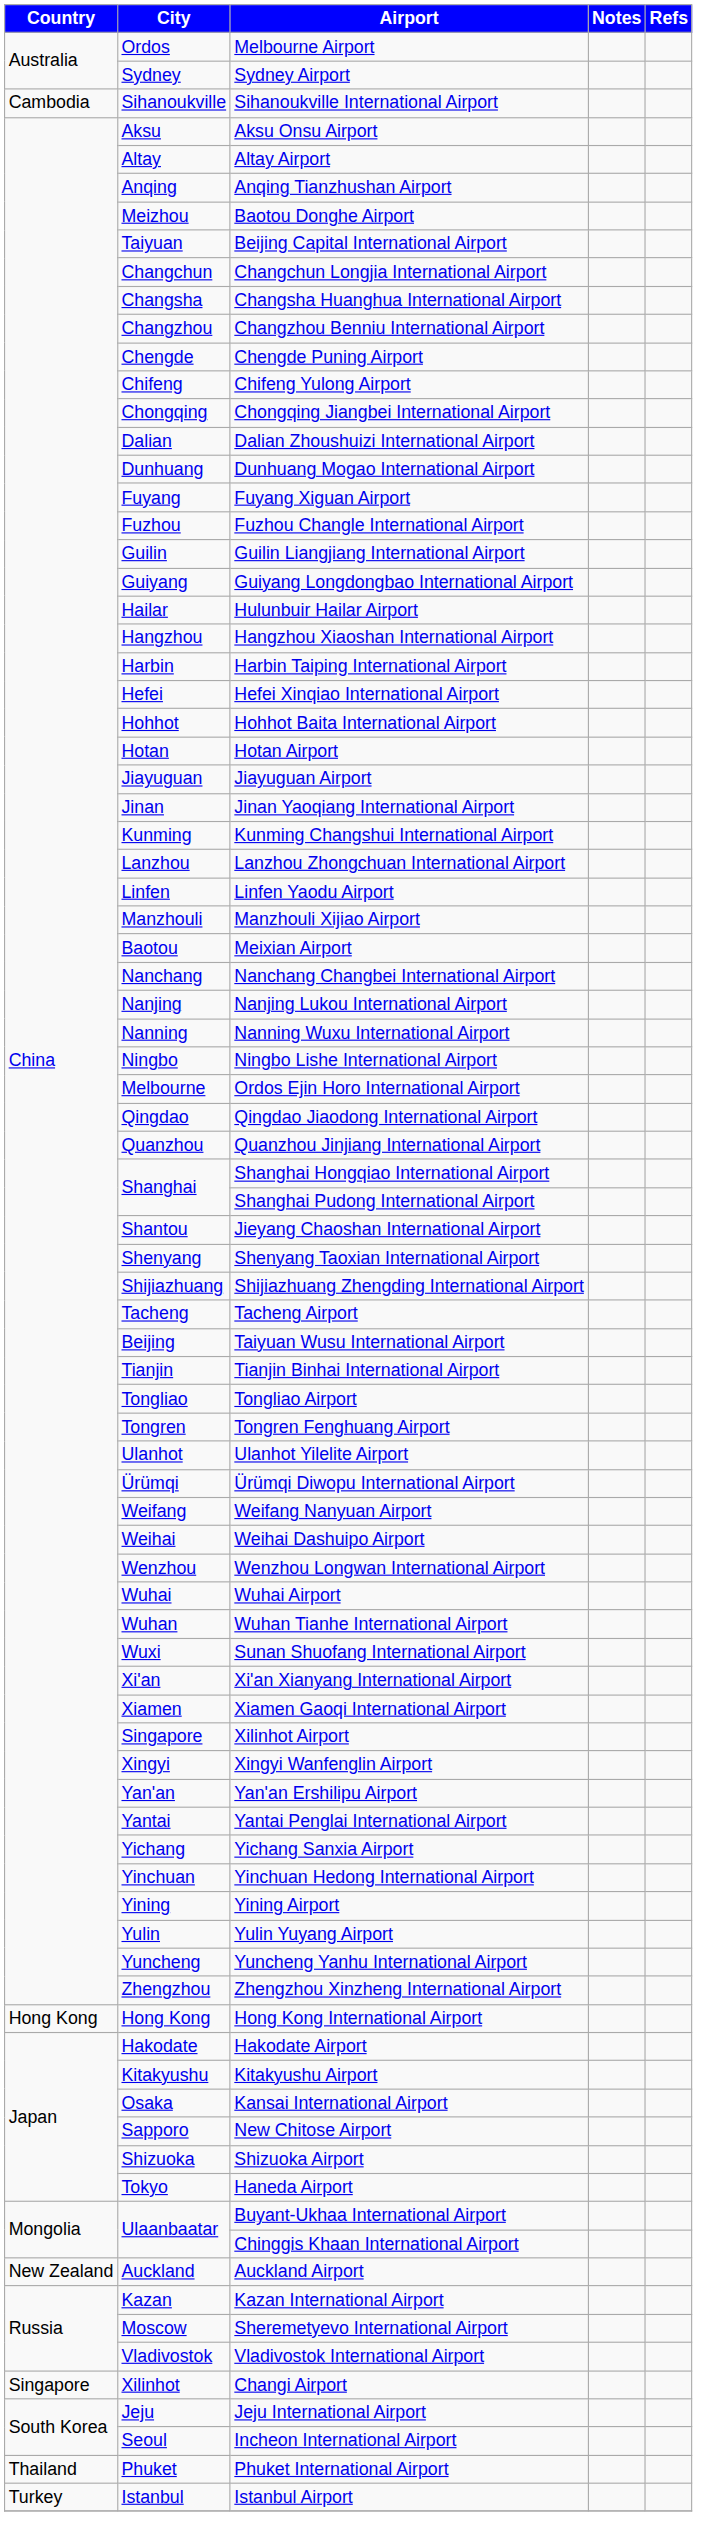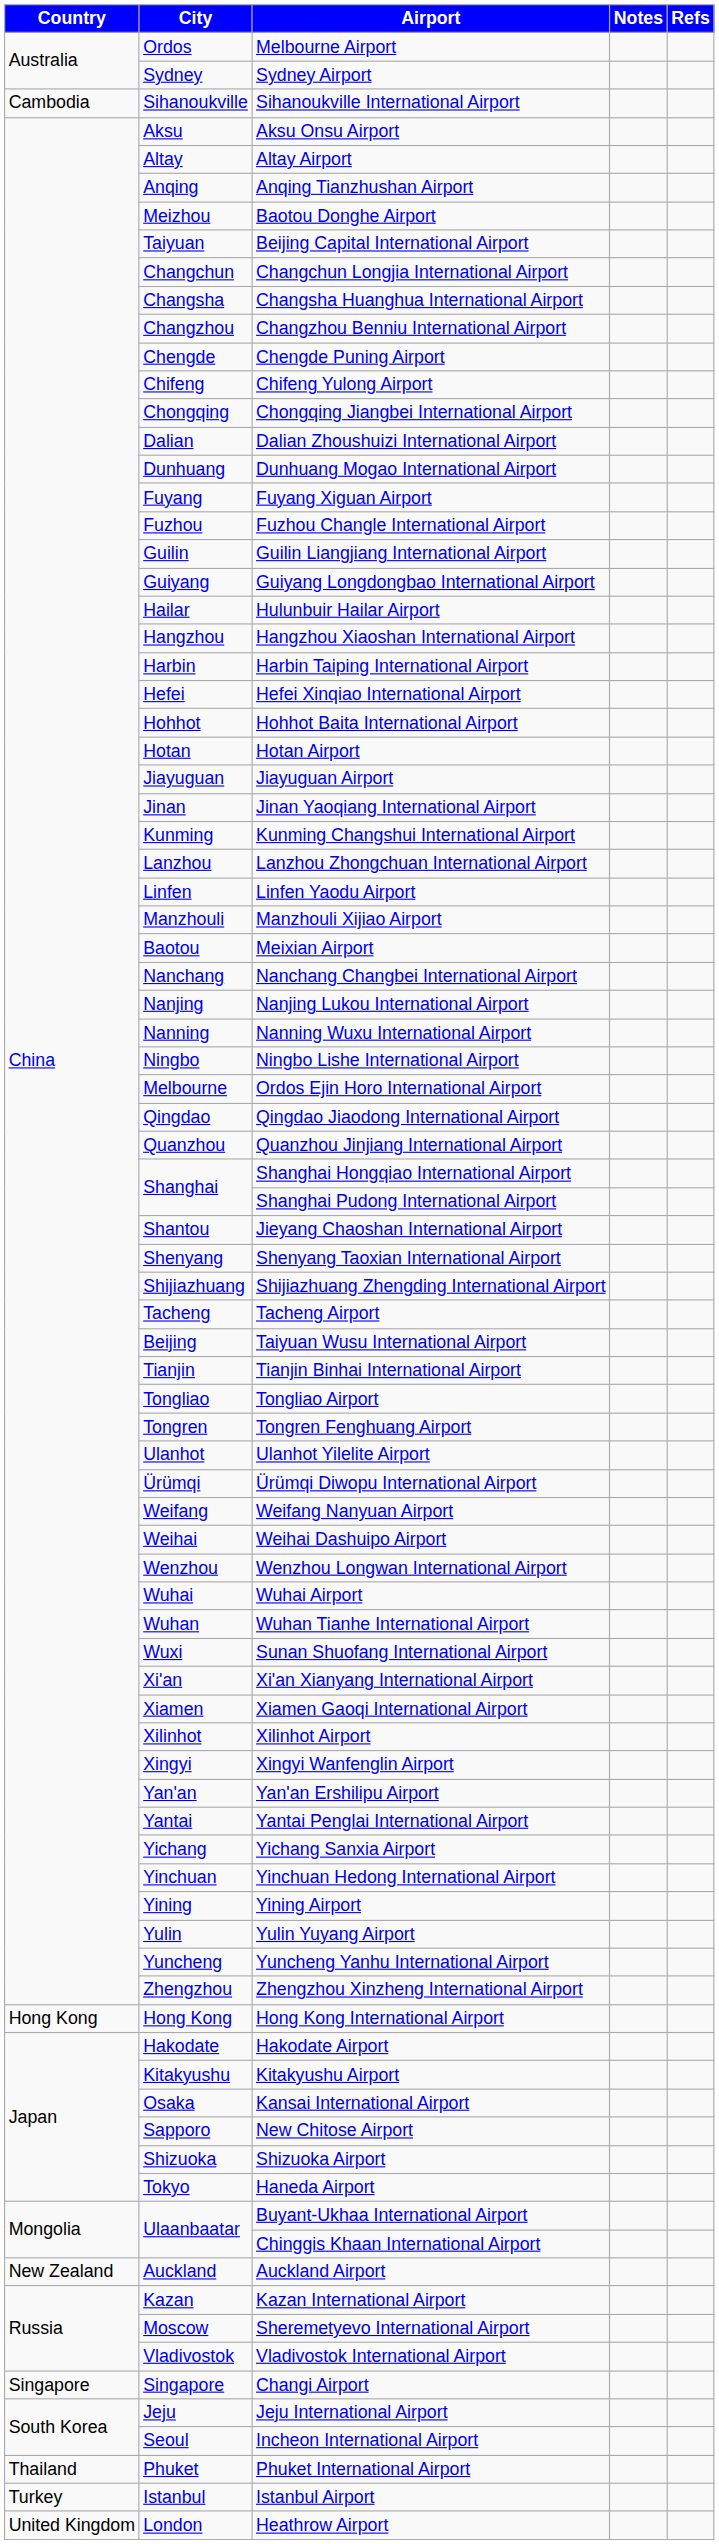 <table class="unsortable wikitable">
 <tr>
 <th style="background-color:blue;color: white">Country</th>
 <th style="background-color:blue;color: white">City</th>
 <th style="background-color:blue;color: white">Airport</th>
 <th style="background-color:blue;color: white">Notes</th>
 <th style="background-color:blue;color: white" class="unsortable">Refs</th>
 </tr>
 <tr>
 <td rowspan="2">Australia</td>
 <td><a href='#'>Ordos</a></td>
 <td><a href='#'>Melbourne Airport</a></td>
 <td align=center></td>
 <td align=center></td>
 </tr>
 <tr>
 <td><a href='#'>Sydney</a></td>
 <td><a href='#'>Sydney Airport</a></td>
 <td align=center></td>
 <td align=center></td>
 </tr>
 <tr>
 <td>Cambodia</td>
 <td><a href='#'>Sihanoukville</a></td>
 <td><a href='#'>Sihanoukville International Airport</a></td>
 <td align=center></td>
 <td align=center></td>
 </tr>
 <tr>
 <td rowspan="67"><a href='#'>China</a></td>
 <td><a href='#'>Aksu</a></td>
 <td><a href='#'>Aksu Onsu Airport</a></td>
 <td align=center></td>
 <td align=center></td>
 </tr>
 <tr>
 <td><a href='#'>Altay</a></td>
 <td><a href='#'>Altay Airport</a></td>
 <td align=center></td>
 <td align=center></td>
 </tr>
 <tr>
 <td><a href='#'>Anqing</a></td>
 <td><a href='#'>Anqing Tianzhushan Airport</a></td>
 <td align=center></td>
 <td align=center></td>
 </tr>
 <tr>
 <td><a href='#'>Meizhou</a></td>
 <td><a href='#'>Baotou Donghe Airport</a></td>
 <td align=center></td>
 <td align=center></td>
 </tr>
 <tr>
 <td><a href='#'>Taiyuan</a></td>
 <td><a href='#'>Beijing Capital International Airport</a></td>
 <td align=center></td>
 <td align=center></td>
 </tr>
 <tr>
 <td><a href='#'>Changchun</a></td>
 <td><a href='#'>Changchun Longjia International Airport</a></td>
 <td align=center></td>
 <td align=center></td>
 </tr>
 <tr>
 <td><a href='#'>Changsha</a></td>
 <td><a href='#'>Changsha Huanghua International Airport</a></td>
 <td align=center></td>
 <td align=center></td>
 </tr>
 <tr>
 <td><a href='#'>Changzhou</a></td>
 <td><a href='#'>Changzhou Benniu International Airport</a></td>
 <td align=center></td>
 <td align=center></td>
 </tr>
 <tr>
 <td><a href='#'>Chengde</a></td>
 <td><a href='#'>Chengde Puning Airport</a></td>
 <td align=center></td>
 <td align=center></td>
 </tr>
 <tr>
 <td><a href='#'>Chifeng</a></td>
 <td><a href='#'>Chifeng Yulong Airport</a></td>
 <td align=center></td>
 <td align=center></td>
 </tr>
 <tr>
 <td><a href='#'>Chongqing</a></td>
 <td><a href='#'>Chongqing Jiangbei International Airport</a></td>
 <td></td>
 <td align=center></td>
 </tr>
 <tr>
 <td><a href='#'>Dalian</a></td>
 <td><a href='#'>Dalian Zhoushuizi International Airport</a></td>
 <td></td>
 <td align=center></td>
 </tr>
 <tr>
 <td><a href='#'>Dunhuang</a></td>
 <td><a href='#'>Dunhuang Mogao International Airport</a></td>
 <td align=center></td>
 <td align=center></td>
 </tr>
 <tr>
 <td><a href='#'>Fuyang</a></td>
 <td><a href='#'>Fuyang Xiguan Airport</a></td>
 <td align=center></td>
 <td align=center></td>
 </tr>
 <tr>
 <td><a href='#'>Fuzhou</a></td>
 <td><a href='#'>Fuzhou Changle International Airport</a></td>
 <td align=center></td>
 <td align=center></td>
 </tr>
 <tr>
 <td><a href='#'>Guilin</a></td>
 <td><a href='#'>Guilin Liangjiang International Airport</a></td>
 <td align=center></td>
 <td align=center></td>
 </tr>
 <tr>
 <td><a href='#'>Guiyang</a></td>
 <td><a href='#'>Guiyang Longdongbao International Airport</a></td>
 <td></td>
 <td align=center></td>
 </tr>
 <tr>
 <td><a href='#'>Hailar</a></td>
 <td><a href='#'>Hulunbuir Hailar Airport</a></td>
 <td align=center></td>
 <td align=center></td>
 </tr>
 <tr>
 <td><a href='#'>Hangzhou</a></td>
 <td><a href='#'>Hangzhou Xiaoshan International Airport</a></td>
 <td align=center></td>
 <td align=center></td>
 </tr>
 <tr>
 <td><a href='#'>Harbin</a></td>
 <td><a href='#'>Harbin Taiping International Airport</a></td>
 <td align=center></td>
 <td align=center></td>
 </tr>
 <tr>
 <td><a href='#'>Hefei</a></td>
 <td><a href='#'>Hefei Xinqiao International Airport</a></td>
 <td align=center></td>
 <td align=center></td>
 </tr>
 <tr>
 <td><a href='#'>Hohhot</a></td>
 <td><a href='#'>Hohhot Baita International Airport</a></td>
 <td></td>
 <td align=center></td>
 </tr>
 <tr>
 <td><a href='#'>Hotan</a></td>
 <td><a href='#'>Hotan Airport</a></td>
 <td align=center></td>
 <td align=center></td>
 </tr>
 <tr>
 <td><a href='#'>Jiayuguan</a></td>
 <td><a href='#'>Jiayuguan Airport</a></td>
 <td align=center></td>
 <td align=center></td>
 </tr>
 <tr>
 <td><a href='#'>Jinan</a></td>
 <td><a href='#'>Jinan Yaoqiang International Airport</a></td>
 <td align=center></td>
 <td align=center></td>
 </tr>
 <tr>
 <td><a href='#'>Kunming</a></td>
 <td><a href='#'>Kunming Changshui International Airport</a></td>
 <td align=center></td>
 <td align=center></td>
 </tr>
 <tr>
 <td><a href='#'>Lanzhou</a></td>
 <td><a href='#'>Lanzhou Zhongchuan International Airport</a></td>
 <td align=center></td>
 <td align=center></td>
 </tr>
 <tr>
 <td><a href='#'>Linfen</a></td>
 <td><a href='#'>Linfen Yaodu Airport</a></td>
 <td align=center></td>
 <td align=center></td>
 </tr>
 <tr>
 <td><a href='#'>Manzhouli</a></td>
 <td><a href='#'>Manzhouli Xijiao Airport</a></td>
 <td align=center></td>
 <td align=center></td>
 </tr>
 <tr>
 <td><a href='#'>Baotou</a></td>
 <td><a href='#'>Meixian Airport</a></td>
 <td align=center></td>
 <td align=center></td>
 </tr>
 <tr>
 <td><a href='#'>Nanchang</a></td>
 <td><a href='#'>Nanchang Changbei International Airport</a></td>
 <td align=center></td>
 <td align=center></td>
 </tr>
 <tr>
 <td><a href='#'>Nanjing</a></td>
 <td><a href='#'>Nanjing Lukou International Airport</a></td>
 <td align=center></td>
 <td align=center></td>
 </tr>
 <tr>
 <td><a href='#'>Nanning</a></td>
 <td><a href='#'>Nanning Wuxu International Airport</a></td>
 <td></td>
 <td align=center></td>
 </tr>
 <tr>
 <td><a href='#'>Ningbo</a></td>
 <td><a href='#'>Ningbo Lishe International Airport</a></td>
 <td align=center></td>
 <td align=center></td>
 </tr>
 <tr>
 <td><a href='#'>Melbourne</a></td>
 <td><a href='#'>Ordos Ejin Horo International Airport</a></td>
 <td align=center></td>
 <td align=center></td>
 </tr>
 <tr>
 <td><a href='#'>Qingdao</a></td>
 <td><a href='#'>Qingdao Jiaodong International Airport</a></td>
 <td align=center></td>
 <td align=center></td>
 </tr>
 <tr>
 <td><a href='#'>Quanzhou</a></td>
 <td><a href='#'>Quanzhou Jinjiang International Airport</a></td>
 <td align=center></td>
 <td align=center></td>
 </tr>
 <tr>
 <td rowspan="2"><a href='#'>Shanghai</a></td>
 <td><a href='#'>Shanghai Hongqiao International Airport</a></td>
 <td align=center></td>
 <td align=center></td>
 </tr>
 <tr>
 <td><a href='#'>Shanghai Pudong International Airport</a></td>
 <td align=center></td>
 <td align=center></td>
 </tr>
 <tr>
 <td><a href='#'>Shantou</a></td>
 <td><a href='#'>Jieyang Chaoshan International Airport</a></td>
 <td align=center></td>
 <td align=center></td>
 </tr>
 <tr>
 <td><a href='#'>Shenyang</a></td>
 <td><a href='#'>Shenyang Taoxian International Airport</a></td>
 <td align=center></td>
 <td align=center></td>
 </tr>
 <tr>
 <td><a href='#'>Shijiazhuang</a></td>
 <td><a href='#'>Shijiazhuang Zhengding International Airport</a></td>
 <td align=center></td>
 <td align=center></td>
 </tr>
 <tr>
 <td><a href='#'>Tacheng</a></td>
 <td><a href='#'>Tacheng Airport</a></td>
 <td align=center></td>
 <td align=center></td>
 </tr>
 <tr>
 <td><a href='#'>Beijing</a></td>
 <td><a href='#'>Taiyuan Wusu International Airport</a></td>
 <td align=center></td>
 <td align=center></td>
 </tr>
 <tr>
 <td><a href='#'>Tianjin</a></td>
 <td><a href='#'>Tianjin Binhai International Airport</a></td>
 <td></td>
 <td align=center></td>
 </tr>
 <tr>
 <td><a href='#'>Tongliao</a></td>
 <td><a href='#'>Tongliao Airport</a></td>
 <td align=center></td>
 <td align=center></td>
 </tr>
 <tr>
 <td><a href='#'>Tongren</a></td>
 <td><a href='#'>Tongren Fenghuang Airport</a></td>
 <td align=center></td>
 <td align=center></td>
 </tr>
 <tr>
 <td><a href='#'>Ulanhot</a></td>
 <td><a href='#'>Ulanhot Yilelite Airport</a></td>
 <td align=center></td>
 <td align=center></td>
 </tr>
 <tr>
 <td><a href='#'>Ürümqi</a></td>
 <td><a href='#'>Ürümqi Diwopu International Airport</a></td>
 <td></td>
 <td align=center></td>
 </tr>
 <tr>
 <td><a href='#'>Weifang</a></td>
 <td><a href='#'>Weifang Nanyuan Airport</a></td>
 <td align=center></td>
 <td align=center></td>
 </tr>
 <tr>
 <td><a href='#'>Weihai</a></td>
 <td><a href='#'>Weihai Dashuipo Airport</a></td>
 <td align=center></td>
 <td align=center></td>
 </tr>
 <tr>
 <td><a href='#'>Wenzhou</a></td>
 <td><a href='#'>Wenzhou Longwan International Airport</a></td>
 <td align=center></td>
 <td align=center></td>
 </tr>
 <tr>
 <td><a href='#'>Wuhai</a></td>
 <td><a href='#'>Wuhai Airport</a></td>
 <td align=center></td>
 <td align=center></td>
 </tr>
 <tr>
 <td><a href='#'>Wuhan</a></td>
 <td><a href='#'>Wuhan Tianhe International Airport</a></td>
 <td align=center></td>
 <td align=center></td>
 </tr>
 <tr>
 <td><a href='#'>Wuxi</a></td>
 <td><a href='#'>Sunan Shuofang International Airport</a></td>
 <td align=center></td>
 <td align=center></td>
 </tr>
 <tr>
 <td><a href='#'>Xi'an</a></td>
 <td><a href='#'>Xi'an Xianyang International Airport</a></td>
 <td></td>
 <td align=center></td>
 </tr>
 <tr>
 <td><a href='#'>Xiamen</a></td>
 <td><a href='#'>Xiamen Gaoqi International Airport</a></td>
 <td align=center></td>
 <td align=center></td>
 </tr>
 <tr>
-<td><a href='#'>Singapore</a></td>
+<td><a href='#'>Xilinhot</a></td>
 <td><a href='#'>Xilinhot Airport</a></td>
 <td align=center></td>
 <td align=center></td>
 </tr>
 <tr>
 <td><a href='#'>Xingyi</a></td>
 <td><a href='#'>Xingyi Wanfenglin Airport</a></td>
 <td align=center></td>
 <td align=center></td>
 </tr>
 <tr>
 <td><a href='#'>Yan'an</a></td>
 <td><a href='#'>Yan'an Ershilipu Airport</a></td>
 <td align=center></td>
 <td align=center></td>
 </tr>
 <tr>
 <td><a href='#'>Yantai</a></td>
 <td><a href='#'>Yantai Penglai International Airport</a></td>
 <td align=center></td>
 <td align=center></td>
 </tr>
 <tr>
 <td><a href='#'>Yichang</a></td>
 <td><a href='#'>Yichang Sanxia Airport</a></td>
 <td align=center></td>
 <td align=center></td>
 </tr>
 <tr>
 <td><a href='#'>Yinchuan</a></td>
 <td><a href='#'>Yinchuan Hedong International Airport</a></td>
 <td align=center></td>
 <td align=center></td>
 </tr>
 <tr>
 <td><a href='#'>Yining</a></td>
 <td><a href='#'>Yining Airport</a></td>
 <td align=center></td>
 <td align=center></td>
 </tr>
 <tr>
 <td><a href='#'>Yulin</a></td>
 <td><a href='#'>Yulin Yuyang Airport</a></td>
 <td align=center></td>
 <td align=center></td>
 </tr>
 <tr>
 <td><a href='#'>Yuncheng</a></td>
 <td><a href='#'>Yuncheng Yanhu International Airport</a></td>
 <td align=center></td>
 <td align=center></td>
 </tr>
 <tr>
 <td><a href='#'>Zhengzhou</a></td>
 <td><a href='#'>Zhengzhou Xinzheng International Airport</a></td>
 <td align=center></td>
 <td align=center></td>
 </tr>
 <tr>
 <td>Hong Kong</td>
 <td><a href='#'>Hong Kong</a></td>
 <td><a href='#'>Hong Kong International Airport</a></td>
 <td align=center></td>
 <td align=center></td>
 </tr>
 <tr>
 <td rowspan="6">Japan</td>
 <td><a href='#'>Hakodate</a></td>
 <td><a href='#'>Hakodate Airport</a></td>
 <td align=center></td>
 <td align=center></td>
 </tr>
 <tr>
 <td><a href='#'>Kitakyushu</a></td>
 <td><a href='#'>Kitakyushu Airport</a></td>
 <td align=center></td>
 <td align=center></td>
 </tr>
 <tr>
 <td><a href='#'>Osaka</a></td>
 <td><a href='#'>Kansai International Airport</a></td>
 <td align=center></td>
 <td align=center></td>
 </tr>
 <tr>
 <td><a href='#'>Sapporo</a></td>
 <td><a href='#'>New Chitose Airport</a></td>
 <td align=center></td>
 <td align=center></td>
 </tr>
 <tr>
 <td><a href='#'>Shizuoka</a></td>
 <td><a href='#'>Shizuoka Airport</a></td>
 <td align=center></td>
 <td align=center></td>
 </tr>
 <tr>
 <td><a href='#'>Tokyo</a></td>
 <td><a href='#'>Haneda Airport</a></td>
 <td align=center></td>
 <td align=center></td>
 </tr>
 <tr>
 <td rowspan="2">Mongolia</td>
 <td rowspan="2"><a href='#'>Ulaanbaatar</a></td>
 <td><a href='#'>Buyant-Ukhaa International Airport</a></td>
 <td></td>
 <td align=center></td>
 </tr>
 <tr>
 <td><a href='#'>Chinggis Khaan International Airport</a></td>
 <td align=center></td>
 <td align=center></td>
 </tr>
 <tr>
 <td>New Zealand</td>
 <td><a href='#'>Auckland</a></td>
 <td><a href='#'>Auckland Airport</a></td>
 <td></td>
 <td align=center></td>
 </tr>
 <tr>
 <td rowspan="3">Russia</td>
 <td><a href='#'>Kazan</a></td>
 <td><a href='#'>Kazan International Airport</a></td>
 <td></td>
 <td align=center></td>
 </tr>
 <tr>
 <td><a href='#'>Moscow</a></td>
 <td><a href='#'>Sheremetyevo International Airport</a></td>
 <td></td>
 <td align=center></td>
 </tr>
 <tr>
 <td><a href='#'>Vladivostok</a></td>
 <td><a href='#'>Vladivostok International Airport</a></td>
 <td align=center></td>
 <td align=center></td>
 </tr>
 <tr>
 <td>Singapore</td>
-<td><a href='#'>Xilinhot</a></td>
+<td><a href='#'>Singapore</a></td>
 <td><a href='#'>Changi Airport</a></td>
 <td align=center></td>
 <td align=center></td>
 </tr>
 <tr>
 <td rowspan="2">South Korea</td>
 <td><a href='#'>Jeju</a></td>
 <td><a href='#'>Jeju International Airport</a></td>
 <td align=center></td>
 <td align=center></td>
 </tr>
 <tr>
 <td><a href='#'>Seoul</a></td>
 <td><a href='#'>Incheon International Airport</a></td>
 <td align=center></td>
 <td align=center></td>
 </tr>
 <tr>
 <td>Thailand</td>
 <td><a href='#'>Phuket</a></td>
 <td><a href='#'>Phuket International Airport</a></td>
 <td align=center></td>
 <td align=center></td>
 </tr>
 <tr>
 <td>Turkey</td>
 <td><a href='#'>Istanbul</a></td>
 <td><a href='#'>Istanbul Airport</a></td>
 <td align=center></td>
 <td align=center></td>
 </tr>
 <tr>
+<td>United Kingdom</td>
+<td><a href='#'>London</a></td>
+<td><a href='#'>Heathrow Airport</a></td>
+<td align=center></td>
+<td align=center></td>
+</tr>
+<tr>
 </tr>
 </table>
